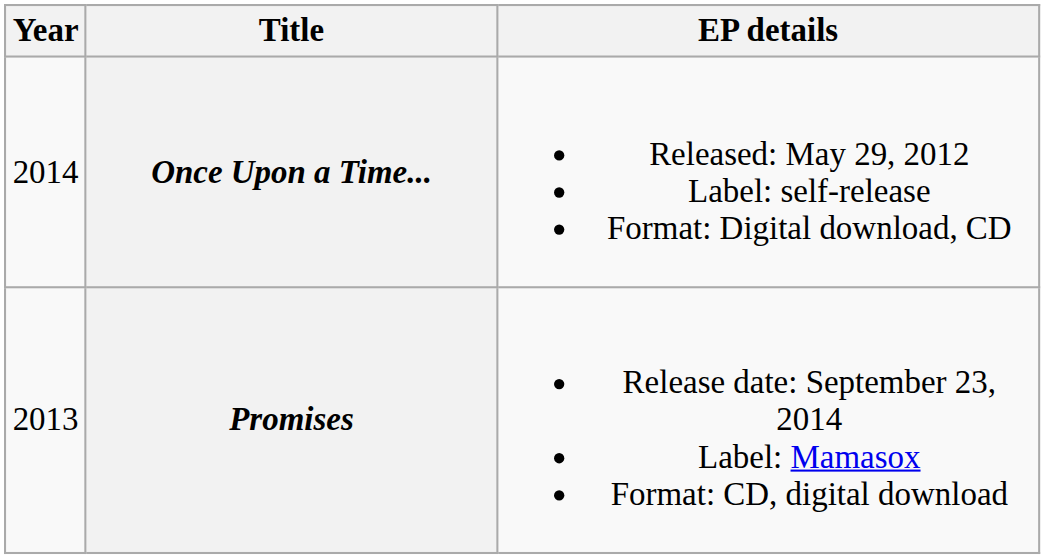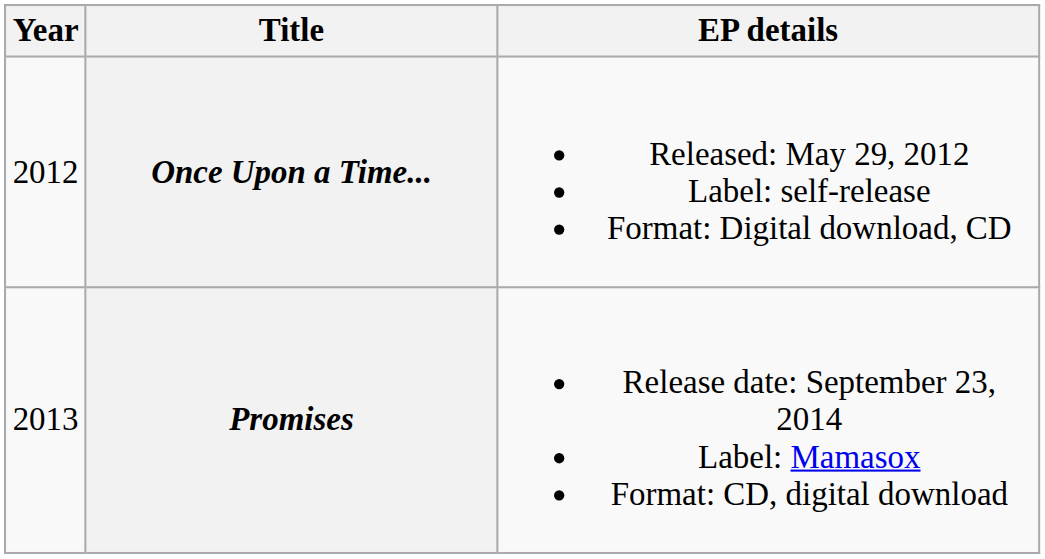 <table class="wikitable plainrowheaders" style="text-align:center;">
 <tr>
 <th>Year</th>
 <th scope="col" style="width:12em;">Title</th>
 <th scope="col" style="width:16em;">EP details</th>
 </tr>
 <tr>
-<td>2014</td>
+<td>2012</td>
 <th scope="row"><strong><em>Once Upon a Time...</em></strong></th>
 <td><br><ul><li>Released: May 29, 2012</li><li>Label: self-release</li><li>Format: Digital download, CD</li></ul></td>
 </tr>
 <tr>
 <td>2013</td>
 <th scope="row"><strong><em>Promises</em></strong></th>
 <td><br><ul><li>Release date: September 23, 2014 </li><li>Label: <a href='#'>Mamasox</a></li><li>Format: CD, digital download</li></ul></td>
 </tr>
 </table>
